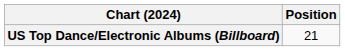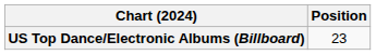 <table class="wikitable plainrowheaders" style="text-align:center">
 <tr>
 <th scope="col">Chart (2024)</th>
 <th scope="col">Position</th>
 </tr>
 <tr>
 <th scope="row">US Top Dance/Electronic Albums (<em>Billboard</em>)</th>
-<td>21</td>
+<td>23</td>
 </tr>
 </table>
